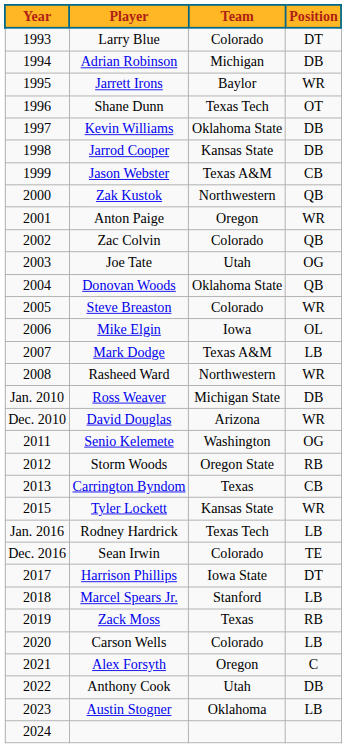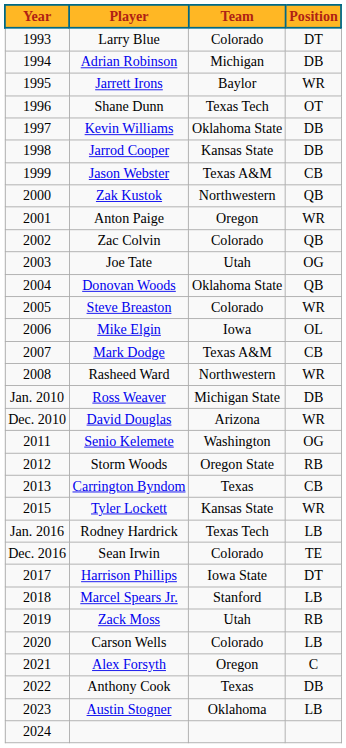 <table class="wikitable mw-collapsible mw-collapsed" style="text-align:center;">
 <tr>
 <th style="background:#FFB724; color:#AF2115; border: 2px solid #006986;">Year</th>
 <th style="background:#FFB724; color:#AF2115; border: 2px solid #006986;">Player</th>
 <th style="background:#FFB724; color:#AF2115; border: 2px solid #006986;">Team</th>
 <th style="background:#FFB724; color:#AF2115; border: 2px solid #006986;">Position</th>
 </tr>
 <tr>
 <td>1993</td>
 <td>Larry Blue</td>
 <td>Colorado</td>
 <td>DT</td>
 </tr>
 <tr>
 <td>1994</td>
 <td><a href='#'>Adrian Robinson</a></td>
 <td>Michigan</td>
 <td>DB</td>
 </tr>
 <tr>
 <td>1995</td>
 <td><a href='#'>Jarrett Irons</a></td>
 <td>Baylor</td>
 <td>WR</td>
 </tr>
 <tr>
 <td>1996</td>
 <td>Shane Dunn</td>
 <td>Texas Tech</td>
 <td>OT</td>
 </tr>
 <tr>
 <td>1997</td>
 <td><a href='#'>Kevin Williams</a></td>
 <td>Oklahoma State</td>
 <td>DB</td>
 </tr>
 <tr>
 <td>1998</td>
 <td><a href='#'>Jarrod Cooper</a></td>
 <td>Kansas State</td>
 <td>DB</td>
 </tr>
 <tr>
 <td>1999</td>
 <td><a href='#'>Jason Webster</a></td>
 <td>Texas A&M</td>
 <td>CB</td>
 </tr>
 <tr>
 <td>2000</td>
 <td><a href='#'>Zak Kustok</a></td>
 <td>Northwestern</td>
 <td>QB</td>
 </tr>
 <tr>
 <td>2001</td>
 <td>Anton Paige</td>
 <td>Oregon</td>
 <td>WR</td>
 </tr>
 <tr>
 <td>2002</td>
 <td>Zac Colvin</td>
 <td>Colorado</td>
 <td>QB</td>
 </tr>
 <tr>
 <td>2003</td>
 <td>Joe Tate</td>
 <td>Utah</td>
 <td>OG</td>
 </tr>
 <tr>
 <td>2004</td>
 <td><a href='#'>Donovan Woods</a></td>
 <td>Oklahoma State</td>
 <td>QB</td>
 </tr>
 <tr>
 <td>2005</td>
 <td><a href='#'>Steve Breaston</a></td>
 <td>Colorado</td>
 <td>WR</td>
 </tr>
 <tr>
 <td>2006</td>
 <td><a href='#'>Mike Elgin</a></td>
 <td>Iowa</td>
 <td>OL</td>
 </tr>
 <tr>
 <td>2007</td>
 <td><a href='#'>Mark Dodge</a></td>
 <td>Texas A&M</td>
-<td>LB</td>
+<td>CB</td>
 </tr>
 <tr>
 <td>2008</td>
 <td>Rasheed Ward</td>
 <td>Northwestern</td>
 <td>WR</td>
 </tr>
 <tr>
 <td>Jan. 2010</td>
 <td><a href='#'>Ross Weaver</a></td>
 <td>Michigan State</td>
 <td>DB</td>
 </tr>
 <tr>
 <td>Dec. 2010</td>
 <td><a href='#'>David Douglas</a></td>
 <td>Arizona</td>
 <td>WR</td>
 </tr>
 <tr>
 <td>2011</td>
 <td><a href='#'>Senio Kelemete</a></td>
 <td>Washington</td>
 <td>OG</td>
 </tr>
 <tr>
 <td>2012</td>
 <td>Storm Woods</td>
 <td>Oregon State</td>
 <td>RB</td>
 </tr>
 <tr>
 <td>2013</td>
 <td><a href='#'>Carrington Byndom</a></td>
 <td>Texas</td>
 <td>CB</td>
 </tr>
 <tr>
 <td>2015</td>
 <td><a href='#'>Tyler Lockett</a></td>
 <td>Kansas State</td>
 <td>WR</td>
 </tr>
 <tr>
 <td>Jan. 2016</td>
 <td>Rodney Hardrick</td>
 <td>Texas Tech</td>
 <td>LB</td>
 </tr>
 <tr>
 <td>Dec. 2016</td>
 <td>Sean Irwin</td>
 <td>Colorado</td>
 <td>TE</td>
 </tr>
 <tr>
 <td>2017</td>
 <td><a href='#'>Harrison Phillips</a></td>
 <td>Iowa State</td>
 <td>DT</td>
 </tr>
 <tr>
 <td>2018</td>
 <td><a href='#'>Marcel Spears Jr.</a></td>
 <td>Stanford</td>
 <td>LB</td>
 </tr>
 <tr>
 <td>2019</td>
 <td><a href='#'>Zack Moss</a></td>
-<td>Texas</td>
+<td>Utah</td>
 <td>RB</td>
 </tr>
 <tr>
 <td>2020</td>
 <td>Carson Wells</td>
 <td>Colorado</td>
 <td>LB</td>
 </tr>
 <tr>
 <td>2021</td>
 <td><a href='#'>Alex Forsyth</a></td>
 <td>Oregon</td>
 <td>C</td>
 </tr>
 <tr>
 <td>2022</td>
 <td>Anthony Cook</td>
-<td>Utah</td>
+<td>Texas</td>
 <td>DB</td>
 </tr>
 <tr>
 <td>2023</td>
 <td><a href='#'>Austin Stogner</a></td>
 <td>Oklahoma</td>
 <td>LB</td>
 </tr>
 <tr>
 <td>2024</td>
 <td></td>
 <td></td>
 <td></td>
 </tr>
 </table>
